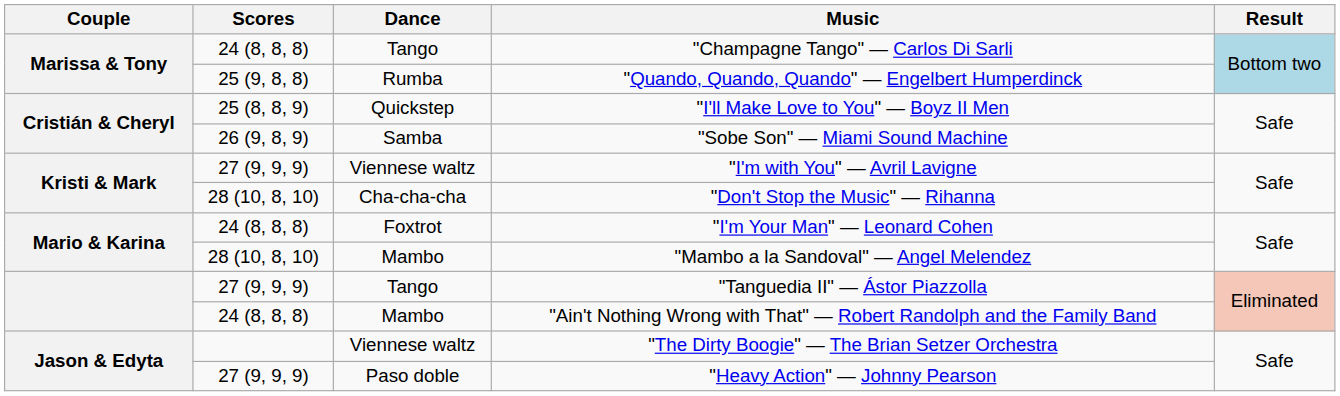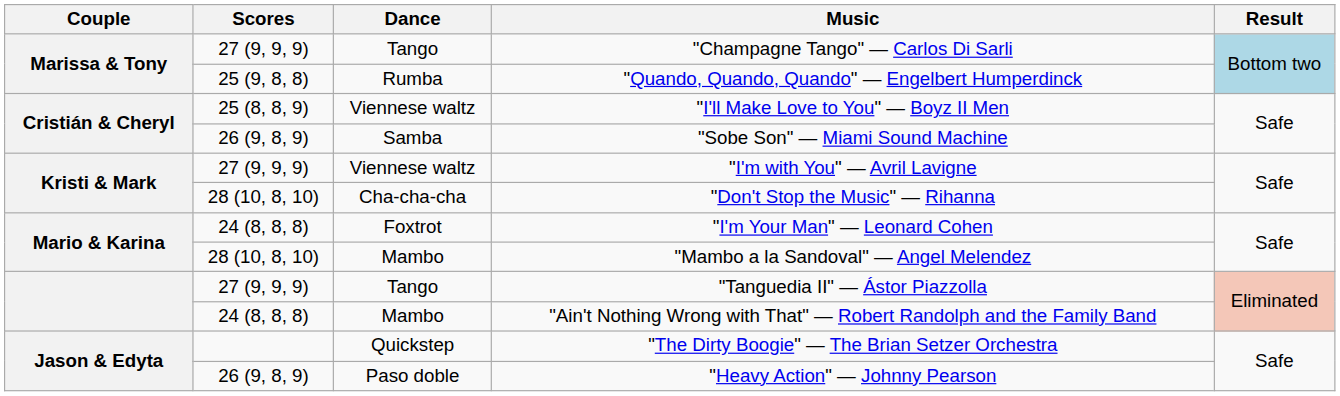 <table class="wikitable sortable" style="text-align:center; width:90%">
 <tr>
 <th scope="col">Couple</th>
 <th scope="col">Scores</th>
 <th scope="col" class="unsortable">Dance</th>
 <th scope="col" class="unsortable">Music</th>
 <th scope="col" class="unsortable">Result</th>
 </tr>
 <tr>
 <th scope="row" rowspan=2>Marissa & Tony</th>
-<td>24 (8, 8, 8)</td>
+<td>27 (9, 9, 9)</td>
 <td>Tango</td>
 <td>"Champagne Tango" — <a href='#'>Carlos Di Sarli</a></td>
 <td rowspan=2 bgcolor=lightblue>Bottom two</td>
 </tr>
 <tr>
 <td>25 (9, 8, 8)</td>
 <td>Rumba</td>
 <td>"<a href='#'>Quando, Quando, Quando</a>" — <a href='#'>Engelbert Humperdinck</a></td>
 </tr>
 <tr>
 <th scope="row" rowspan=2>Cristián & Cheryl</th>
 <td>25 (8, 8, 9)</td>
-<td>Quickstep</td>
+<td>Viennese waltz</td>
 <td>"<a href='#'>I'll Make Love to You</a>" — <a href='#'>Boyz II Men</a></td>
 <td rowspan=2>Safe</td>
 </tr>
 <tr>
 <td>26 (9, 8, 9)</td>
 <td>Samba</td>
 <td>"Sobe Son" — <a href='#'>Miami Sound Machine</a></td>
 </tr>
 <tr>
 <th scope="row" rowspan=2>Kristi & Mark</th>
 <td>27 (9, 9, 9)</td>
 <td>Viennese waltz</td>
 <td>"<a href='#'>I'm with You</a>" — <a href='#'>Avril Lavigne</a></td>
 <td rowspan=2>Safe</td>
 </tr>
 <tr>
 <td>28 (10, 8, 10)</td>
 <td>Cha-cha-cha</td>
 <td>"<a href='#'>Don't Stop the Music</a>" — <a href='#'>Rihanna</a></td>
 </tr>
 <tr>
 <th scope="row" rowspan=2>Mario & Karina</th>
 <td>24 (8, 8, 8)</td>
 <td>Foxtrot</td>
 <td>"<a href='#'>I'm Your Man</a>" — <a href='#'>Leonard Cohen</a></td>
 <td rowspan=2>Safe</td>
 </tr>
 <tr>
 <td>28 (10, 8, 10)</td>
 <td>Mambo</td>
 <td>"Mambo a la Sandoval" — <a href='#'>Angel Melendez</a></td>
 </tr>
 <tr>
 <th scope="row" rowspan=2></th>
 <td>27 (9, 9, 9)</td>
 <td>Tango</td>
 <td>"Tanguedia II" — <a href='#'>Ástor Piazzolla</a></td>
 <td rowspan=2 bgcolor=f4c7b8>Eliminated</td>
 </tr>
 <tr>
 <td>24 (8, 8, 8)</td>
 <td>Mambo</td>
 <td>"Ain't Nothing Wrong with That" — <a href='#'>Robert Randolph and the Family Band</a></td>
 </tr>
 <tr>
 <th scope="row" rowspan=2>Jason & Edyta</th>
 <td></td>
-<td>Viennese waltz</td>
+<td>Quickstep</td>
 <td>"<a href='#'>The Dirty Boogie</a>" — <a href='#'>The Brian Setzer Orchestra</a></td>
 <td rowspan=2>Safe</td>
 </tr>
 <tr>
-<td>27 (9, 9, 9)</td>
+<td>26 (9, 8, 9)</td>
 <td>Paso doble</td>
 <td>"<a href='#'>Heavy Action</a>" — <a href='#'>Johnny Pearson</a></td>
 </tr>
 </table>
